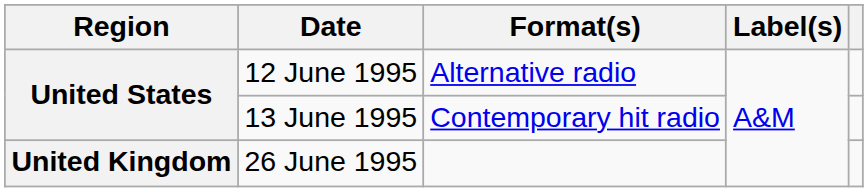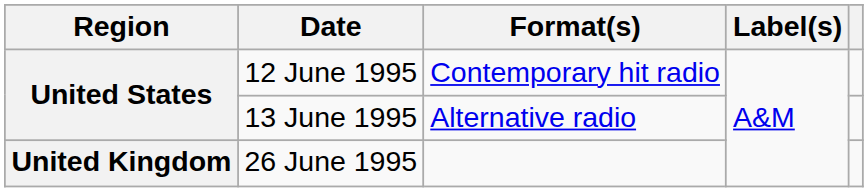 <table class="wikitable plainrowheaders">
 <tr>
 <th scope="col">Region</th>
 <th scope="col">Date</th>
 <th scope="col">Format(s)</th>
 <th scope="col">Label(s)</th>
 <th scope="col"></th>
 </tr>
 <tr>
 <th scope="row" rowspan="2">United States</th>
 <td>12 June 1995</td>
-<td><a href='#'>Alternative radio</a></td>
+<td><a href='#'>Contemporary hit radio</a></td>
 <td rowspan="3"><a href='#'>A&M</a></td>
 <td></td>
 </tr>
 <tr>
 <td>13 June 1995</td>
-<td><a href='#'>Contemporary hit radio</a></td>
+<td><a href='#'>Alternative radio</a></td>
 <td></td>
 </tr>
 <tr>
 <th scope="row">United Kingdom</th>
 <td>26 June 1995</td>
 <td></td>
 <td></td>
 </tr>
 </table>
